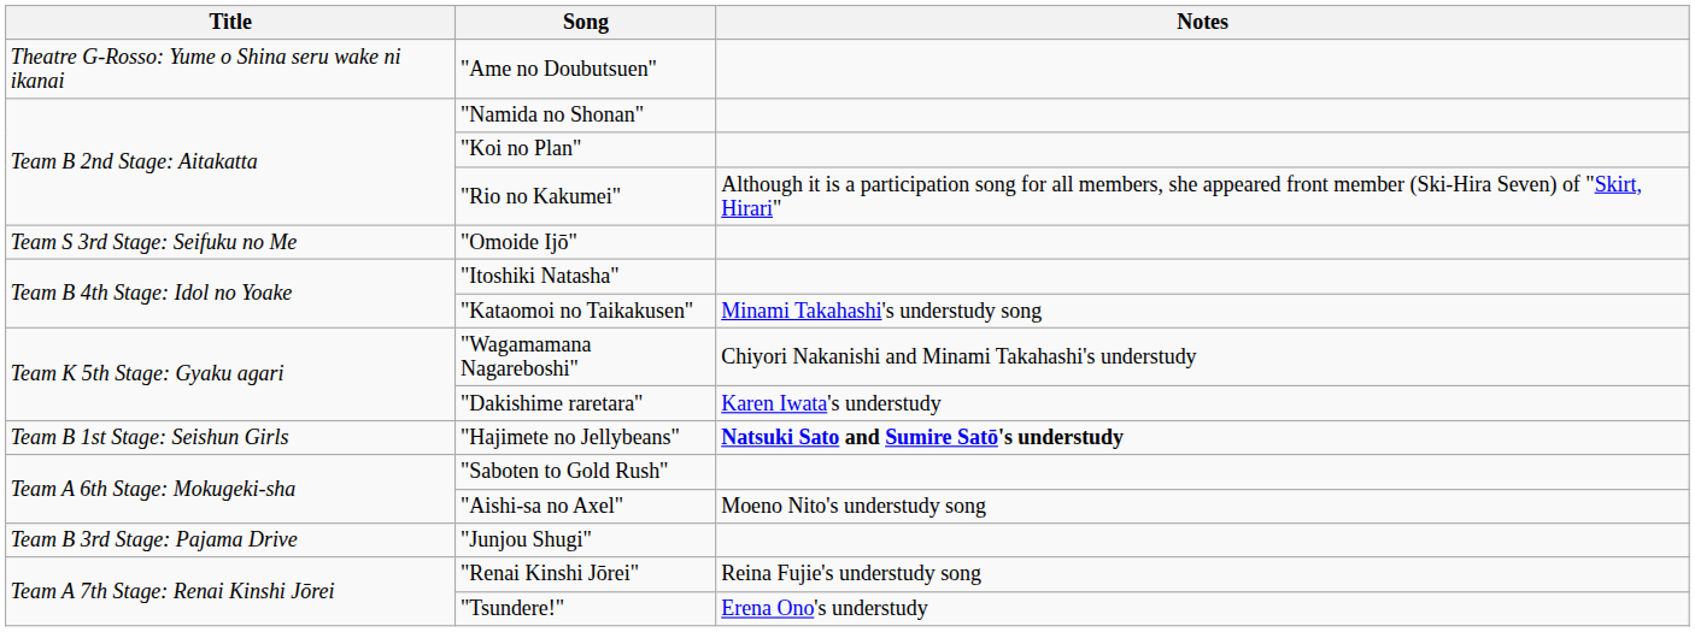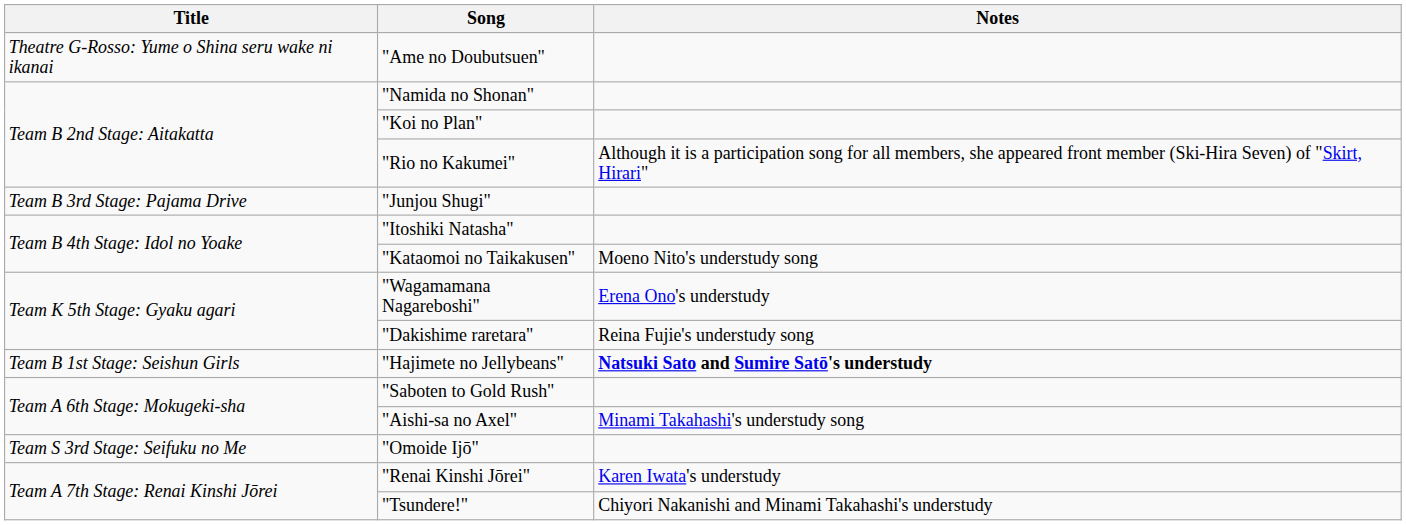 <table class="wikitable">
 <tr>
 <th>Title</th>
 <th>Song</th>
 <th>Notes</th>
 </tr>
 <tr>
 <td><em>Theatre G-Rosso: Yume o Shina seru wake ni ikanai</em></td>
 <td>"Ame no Doubutsuen"</td>
 <td></td>
 </tr>
 <tr>
 <td rowspan="3"><em>Team B 2nd Stage: Aitakatta</em></td>
 <td>"Namida no Shonan"</td>
 <td></td>
 </tr>
 <tr>
 <td>"Koi no Plan"</td>
 <td></td>
 </tr>
 <tr>
 <td>"Rio no Kakumei"</td>
 <td>Although it is a participation song for all members, she appeared front member (Ski-Hira Seven) of "<a href='#'>Skirt, Hirari</a>"</td>
 </tr>
 <tr>
-<td><em>Team S 3rd Stage: Seifuku no Me</em></td>
-<td>"Omoide Ijō"</td>
+<td><em>Team B 3rd Stage: Pajama Drive</em></td>
+<td>"Junjou Shugi"</td>
 <td></td>
 </tr>
 <tr>
 <td rowspan="2"><em>Team B 4th Stage: Idol no Yoake</em></td>
 <td>"Itoshiki Natasha"</td>
 <td></td>
 </tr>
 <tr>
 <td>"Kataomoi no Taikakusen"</td>
-<td><a href='#'>Minami Takahashi</a>'s understudy song</td>
+<td>Moeno Nito's understudy song</td>
 </tr>
 <tr>
 <td rowspan="2"><em>Team K 5th Stage: Gyaku agari</em></td>
 <td>"Wagamamana Nagareboshi"</td>
-<td>Chiyori Nakanishi and Minami Takahashi's understudy</td>
+<td><a href='#'>Erena Ono</a>'s understudy</td>
 </tr>
 <tr>
 <td>"Dakishime raretara"</td>
-<td><a href='#'>Karen Iwata</a>'s understudy</td>
+<td>Reina Fujie's understudy song</td>
 </tr>
 <tr>
 <td><em>Team B 1st Stage: Seishun Girls</em></td>
 <td>"Hajimete no Jellybeans"</td>
 <td><strong><a href='#'>Natsuki Sato</a> and <a href='#'>Sumire Satō</a>'s understudy</strong></td>
 </tr>
 <tr>
 <td rowspan="2"><em>Team A 6th Stage: Mokugeki-sha</em></td>
 <td>"Saboten to Gold Rush"</td>
 <td></td>
 </tr>
 <tr>
 <td>"Aishi-sa no Axel"</td>
-<td>Moeno Nito's understudy song</td>
+<td><a href='#'>Minami Takahashi</a>'s understudy song</td>
 </tr>
 <tr>
-<td><em>Team B 3rd Stage: Pajama Drive</em></td>
-<td>"Junjou Shugi"</td>
+<td><em>Team S 3rd Stage: Seifuku no Me</em></td>
+<td>"Omoide Ijō"</td>
 <td></td>
 </tr>
 <tr>
 <td rowspan="2"><em>Team A 7th Stage: Renai Kinshi Jōrei</em></td>
 <td>"Renai Kinshi Jōrei"</td>
-<td>Reina Fujie's understudy song</td>
+<td><a href='#'>Karen Iwata</a>'s understudy</td>
 </tr>
 <tr>
 <td>"Tsundere!"</td>
-<td><a href='#'>Erena Ono</a>'s understudy</td>
+<td>Chiyori Nakanishi and Minami Takahashi's understudy</td>
 </tr>
 </table>
